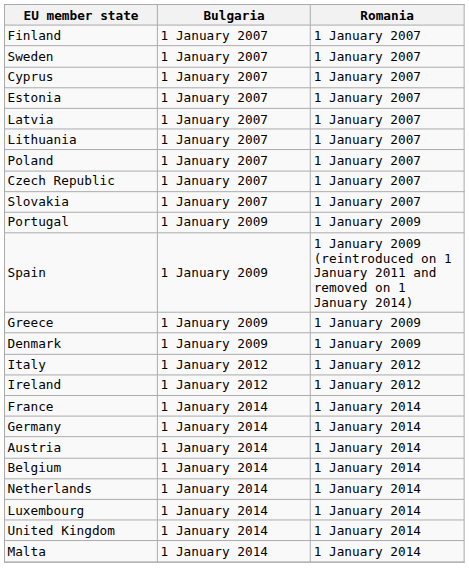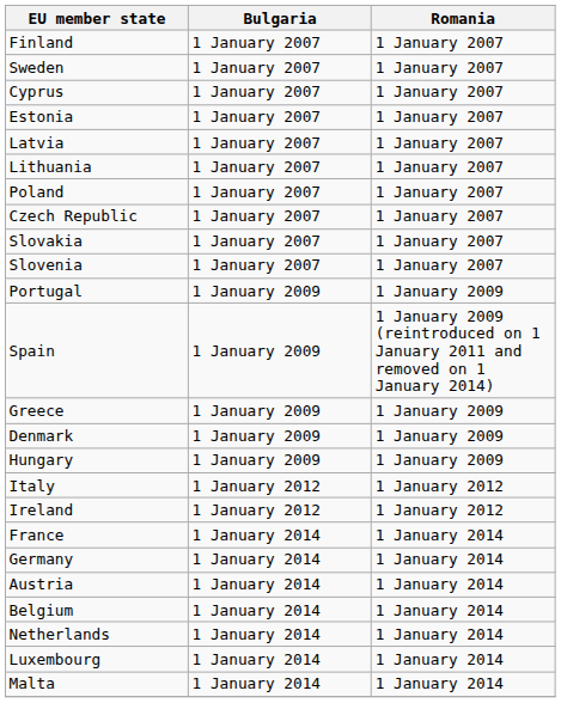 <table class="wikitable sortable">
 <tr>
 <th width="150">EU member state</th>
 <th width="150">Bulgaria</th>
 <th width="150">Romania</th>
 </tr>
 <tr>
 <td>Finland</td>
 <td>1 January 2007</td>
 <td>1 January 2007</td>
 </tr>
 <tr>
 <td>Sweden</td>
 <td>1 January 2007</td>
 <td>1 January 2007</td>
 </tr>
 <tr>
 <td>Cyprus</td>
 <td>1 January 2007</td>
 <td>1 January 2007</td>
 </tr>
 <tr>
 <td>Estonia</td>
 <td>1 January 2007</td>
 <td>1 January 2007</td>
 </tr>
 <tr>
 <td>Latvia</td>
 <td>1 January 2007</td>
 <td>1 January 2007</td>
 </tr>
 <tr>
 <td>Lithuania</td>
 <td>1 January 2007</td>
 <td>1 January 2007</td>
 </tr>
 <tr>
 <td>Poland</td>
 <td>1 January 2007</td>
 <td>1 January 2007</td>
 </tr>
 <tr>
 <td>Czech Republic</td>
 <td>1 January 2007</td>
 <td>1 January 2007</td>
 </tr>
 <tr>
 <td>Slovakia</td>
 <td>1 January 2007</td>
 <td>1 January 2007</td>
 </tr>
 <tr>
+<td>Slovenia</td>
+<td>1 January 2007</td>
+<td>1 January 2007</td>
+</tr>
+<tr>
 <td>Portugal</td>
 <td>1 January 2009</td>
 <td>1 January 2009</td>
 </tr>
 <tr>
 <td>Spain</td>
 <td>1 January 2009</td>
 <td>1 January 2009 (reintroduced on 1 January 2011 and removed on 1 January 2014)</td>
 </tr>
 <tr>
 <td>Greece</td>
 <td>1 January 2009</td>
 <td>1 January 2009</td>
 </tr>
 <tr>
 <td>Denmark</td>
+<td>1 January 2009</td>
+<td>1 January 2009</td>
+</tr>
+<tr>
+<td>Hungary</td>
 <td>1 January 2009</td>
 <td>1 January 2009</td>
 </tr>
 <tr>
 <td>Italy</td>
 <td>1 January 2012</td>
 <td>1 January 2012</td>
 </tr>
 <tr>
 <td>Ireland</td>
 <td>1 January 2012</td>
 <td>1 January 2012</td>
 </tr>
 <tr>
 <td>France</td>
 <td>1 January 2014</td>
 <td>1 January 2014</td>
 </tr>
 <tr>
 <td>Germany</td>
 <td>1 January 2014</td>
 <td>1 January 2014</td>
 </tr>
 <tr>
 <td>Austria</td>
 <td>1 January 2014</td>
 <td>1 January 2014</td>
 </tr>
 <tr>
 <td>Belgium</td>
 <td>1 January 2014</td>
 <td>1 January 2014</td>
 </tr>
 <tr>
 <td>Netherlands</td>
 <td>1 January 2014</td>
 <td>1 January 2014</td>
 </tr>
 <tr>
 <td>Luxembourg</td>
 <td>1 January 2014</td>
 <td>1 January 2014</td>
 </tr>
 <tr>
-<td>United Kingdom</td>
-<td>1 January 2014</td>
-<td>1 January 2014</td>
-</tr>
-<tr>
 <td>Malta</td>
 <td>1 January 2014</td>
 <td>1 January 2014</td>
 </tr>
 <tr>
 </tr>
 </table>
